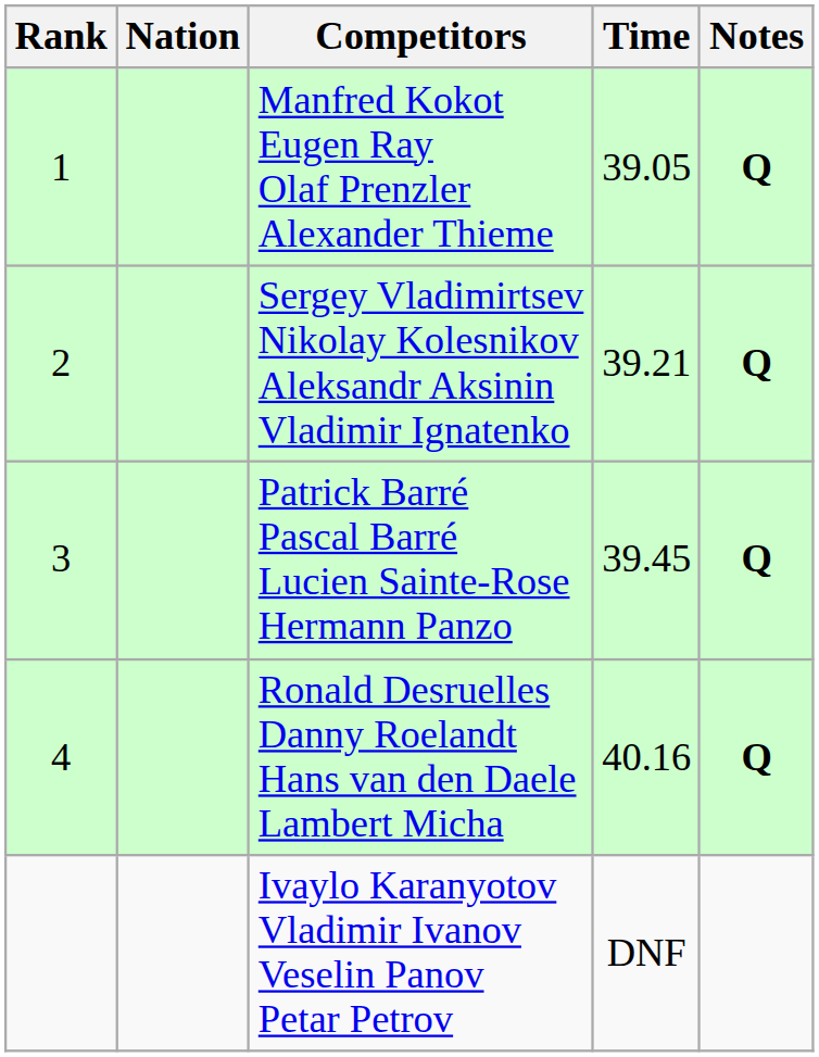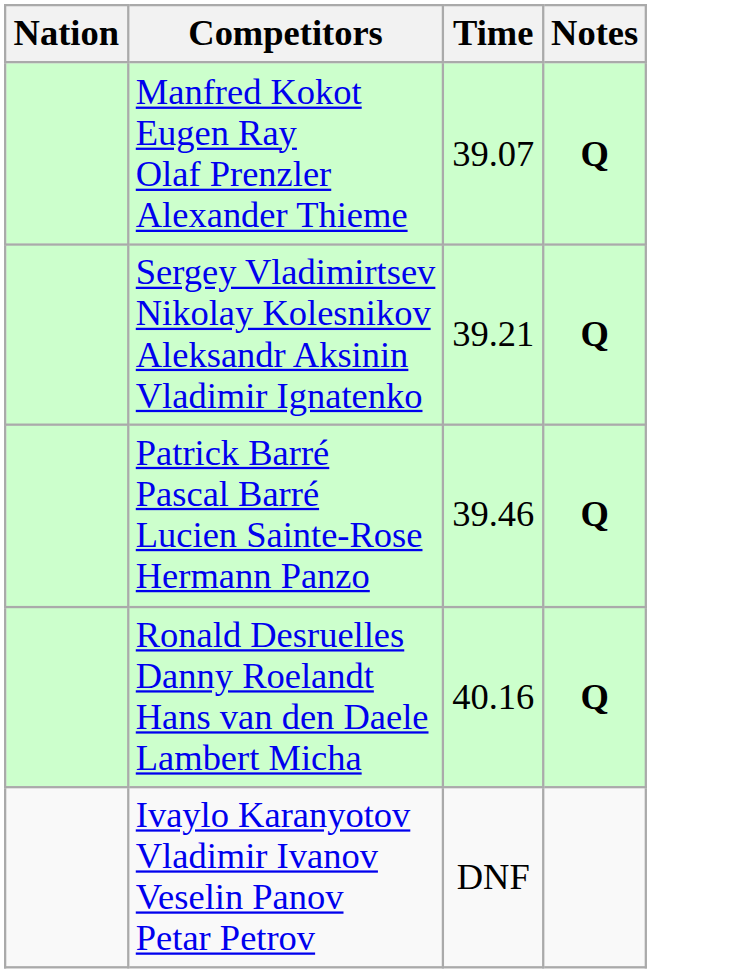 <table class="wikitable sortable" style="text-align:center">
 <tr>
-<th>Rank</th>
 <th>Nation</th>
 <th>Competitors</th>
 <th>Time</th>
 <th>Notes</th>
 </tr>
 <tr bgcolor=ccffcc>
-<td>1</td>
 <td align=left></td>
 <td align=left><a href='#'>Manfred Kokot</a><br><a href='#'>Eugen Ray</a><br><a href='#'>Olaf Prenzler</a><br><a href='#'>Alexander Thieme</a></td>
-<td>39.05</td>
+<td>39.07</td>
 <td><strong>Q</strong></td>
 </tr>
 <tr bgcolor=ccffcc>
-<td>2</td>
 <td align=left></td>
 <td align=left><a href='#'>Sergey Vladimirtsev</a><br><a href='#'>Nikolay Kolesnikov</a><br><a href='#'>Aleksandr Aksinin</a><br><a href='#'>Vladimir Ignatenko</a></td>
 <td>39.21</td>
 <td><strong>Q</strong></td>
 </tr>
 <tr bgcolor=ccffcc>
-<td>3</td>
 <td align=left></td>
 <td align=left><a href='#'>Patrick Barré</a><br><a href='#'>Pascal Barré</a><br><a href='#'>Lucien Sainte-Rose</a><br><a href='#'>Hermann Panzo</a></td>
-<td>39.45</td>
+<td>39.46</td>
 <td><strong>Q</strong></td>
 </tr>
 <tr bgcolor=ccffcc>
-<td>4</td>
 <td align=left></td>
 <td align=left><a href='#'>Ronald Desruelles</a><br><a href='#'>Danny Roelandt</a><br><a href='#'>Hans van den Daele</a><br><a href='#'>Lambert Micha</a></td>
 <td>40.16</td>
 <td><strong>Q</strong></td>
 </tr>
 <tr>
-<td></td>
 <td align=left></td>
 <td align=left><a href='#'>Ivaylo Karanyotov</a><br><a href='#'>Vladimir Ivanov</a><br><a href='#'>Veselin Panov</a><br><a href='#'>Petar Petrov</a></td>
 <td>DNF</td>
 <td></td>
 </tr>
 </table>
